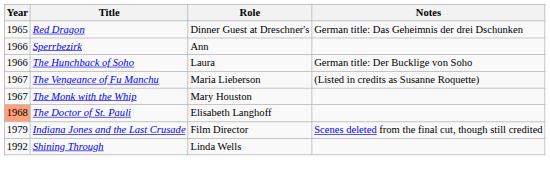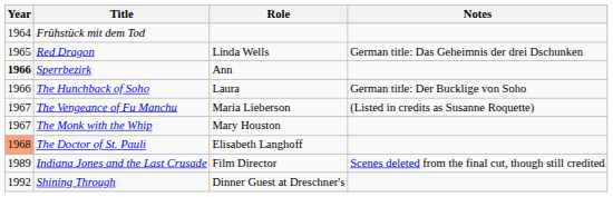 <table class="wikitable sortable">
 <tr>
 <th>Year</th>
 <th>Title</th>
 <th>Role</th>
 <th class="unsortable">Notes</th>
 </tr>
 <tr>
+<td>1964</td>
+<td><em>Frühstück mit dem Tod</em></td>
+<td></td>
+<td></td>
+</tr>
+<tr>
 <td>1965</td>
 <td><em><a href='#'>Red Dragon</a></em></td>
-<td>Dinner Guest at Dreschner's</td>
+<td>Linda Wells</td>
 <td>German title: Das Geheimnis der drei Dschunken</td>
 </tr>
 <tr>
-<td>1966</td>
+<td><strong>1966</strong></td>
 <td><em><a href='#'>Sperrbezirk</a></em></td>
 <td>Ann</td>
 <td></td>
 </tr>
 <tr>
 <td>1966</td>
 <td><em><a href='#'>The Hunchback of Soho</a></em></td>
 <td>Laura</td>
 <td>German title: Der Bucklige von Soho</td>
 </tr>
 <tr>
 <td>1967</td>
 <td><em><a href='#'>The Vengeance of Fu Manchu</a></em></td>
 <td>Maria Lieberson</td>
 <td>(Listed in credits as Susanne Roquette)</td>
 </tr>
 <tr>
 <td>1967</td>
 <td><em><a href='#'>The Monk with the Whip</a></em></td>
 <td>Mary Houston</td>
 <td></td>
 </tr>
 <tr>
 <td style="background: lightsalmon;">1968</td>
 <td><em><a href='#'>The Doctor of St. Pauli</a></em></td>
 <td>Elisabeth Langhoff</td>
 <td></td>
 </tr>
 <tr>
-<td>1979</td>
+<td>1989</td>
 <td><em><a href='#'>Indiana Jones and the Last Crusade</a></em></td>
 <td>Film Director</td>
 <td><a href='#'>Scenes deleted</a> from the final cut, though still credited</td>
 </tr>
 <tr>
 <td>1992</td>
 <td><em><a href='#'>Shining Through</a></em></td>
-<td>Linda Wells</td>
+<td>Dinner Guest at Dreschner's</td>
 <td></td>
 </tr>
 </table>
